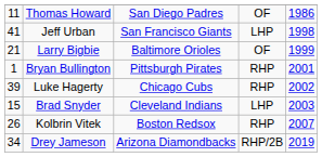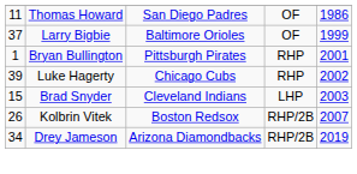 <table class="wikitable" style="text-align:center">
 <tr>
 </tr>
 <tr>
 <td>11</td>
 <td><a href='#'>Thomas Howard</a></td>
 <td><a href='#'>San Diego Padres</a></td>
 <td>OF</td>
 <td><a href='#'>1986</a></td>
 </tr>
 <tr>
-<td>41</td>
-<td>Jeff Urban</td>
-<td><a href='#'>San Francisco Giants</a></td>
-<td>LHP</td>
-<td><a href='#'>1998</a></td>
-</tr>
-<tr>
-<td>21</td>
+<td>37</td>
 <td><a href='#'>Larry Bigbie</a></td>
 <td><a href='#'>Baltimore Orioles</a></td>
 <td>OF</td>
 <td><a href='#'>1999</a></td>
 </tr>
 <tr>
 <td>1</td>
 <td><a href='#'>Bryan Bullington</a></td>
 <td><a href='#'>Pittsburgh Pirates</a></td>
 <td>RHP</td>
 <td><a href='#'>2001</a></td>
 </tr>
 <tr>
 <td>39</td>
 <td>Luke Hagerty</td>
 <td><a href='#'>Chicago Cubs</a></td>
 <td>RHP</td>
 <td><a href='#'>2002</a></td>
 </tr>
 <tr>
 <td>15</td>
 <td><a href='#'>Brad Snyder</a></td>
 <td><a href='#'>Cleveland Indians</a></td>
 <td>LHP</td>
 <td><a href='#'>2003</a></td>
 </tr>
 <tr>
 <td>26</td>
 <td>Kolbrin Vitek</td>
 <td><a href='#'>Boston Redsox</a></td>
-<td>RHP</td>
+<td>RHP/2B</td>
 <td><a href='#'>2007</a></td>
 </tr>
 <tr>
 <td>34</td>
 <td><a href='#'>Drey Jameson</a></td>
 <td><a href='#'>Arizona Diamondbacks</a></td>
 <td>RHP/2B</td>
 <td><a href='#'>2019</a></td>
 </tr>
 </table>
